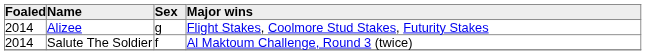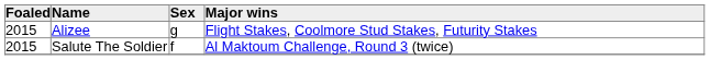 <table border="1" cellpadding="0" style="border-collapse: collapse; font-size:90%">
 <tr bgcolor="#eeeeee">
 <td width="35px"><strong>Foaled</strong></td>
 <td width="120px"><strong>Name</strong></td>
 <td width="35px"><strong>Sex</strong></td>
 <td width="510px"><strong>Major wins</strong></td>
 </tr>
 <tr>
-<td>2014</td>
+<td>2015</td>
 <td><a href='#'>Alizee</a></td>
 <td>g</td>
 <td><a href='#'>Flight Stakes</a>, <a href='#'>Coolmore Stud Stakes</a>, <a href='#'>Futurity Stakes</a></td>
 </tr>
 <tr>
-<td>2014</td>
+<td>2015</td>
 <td>Salute The Soldier</td>
 <td>f</td>
 <td><a href='#'>Al Maktoum Challenge, Round 3</a> (twice)</td>
 </tr>
 <tr>
 </tr>
 </table>
